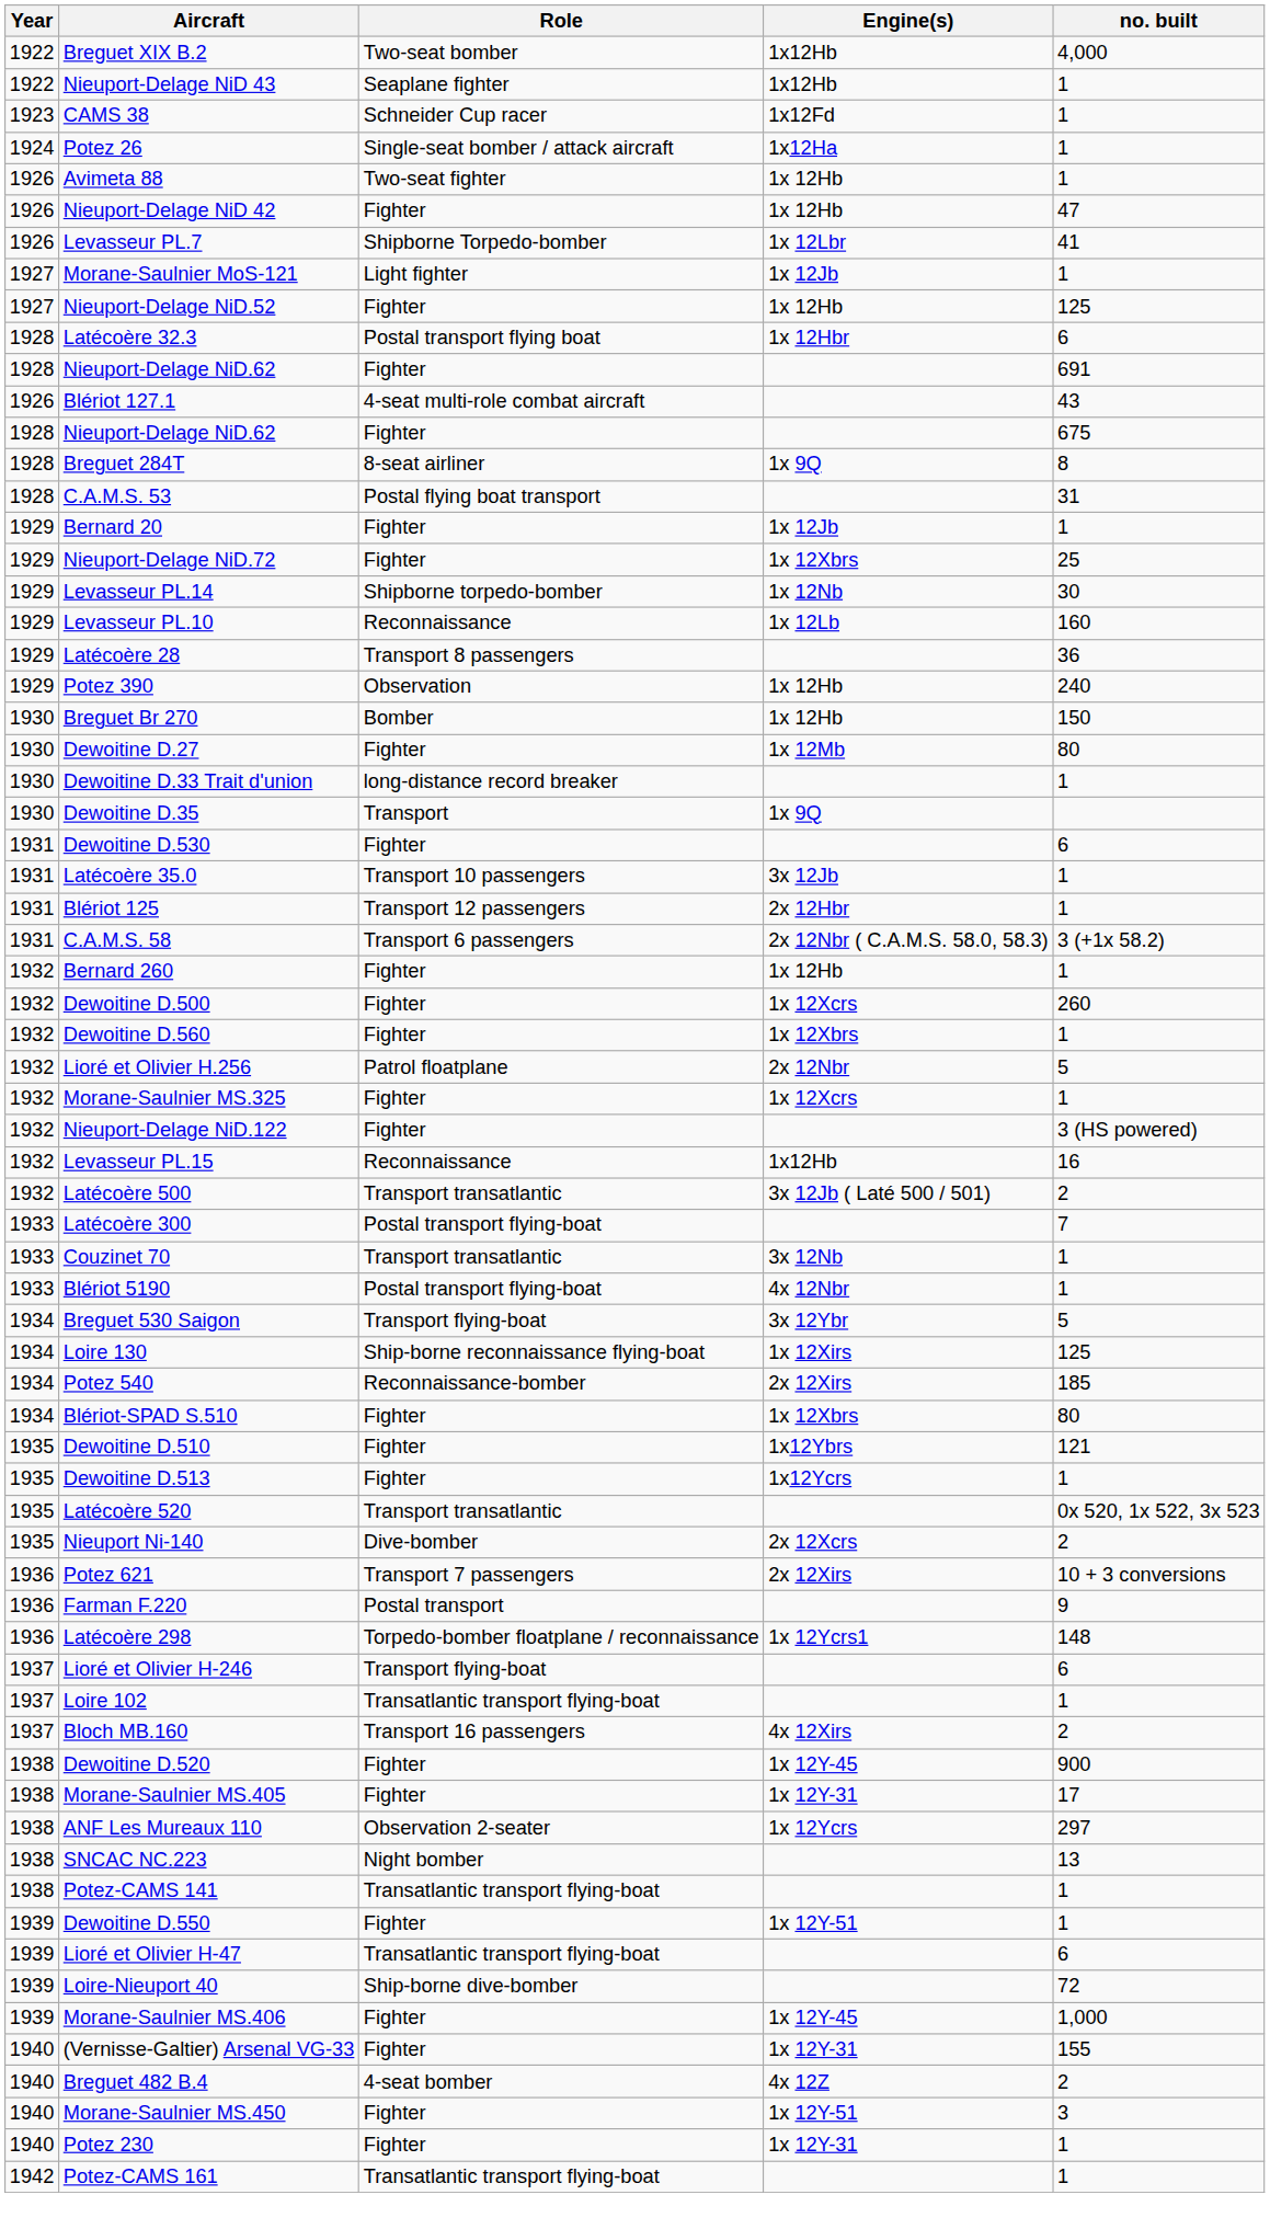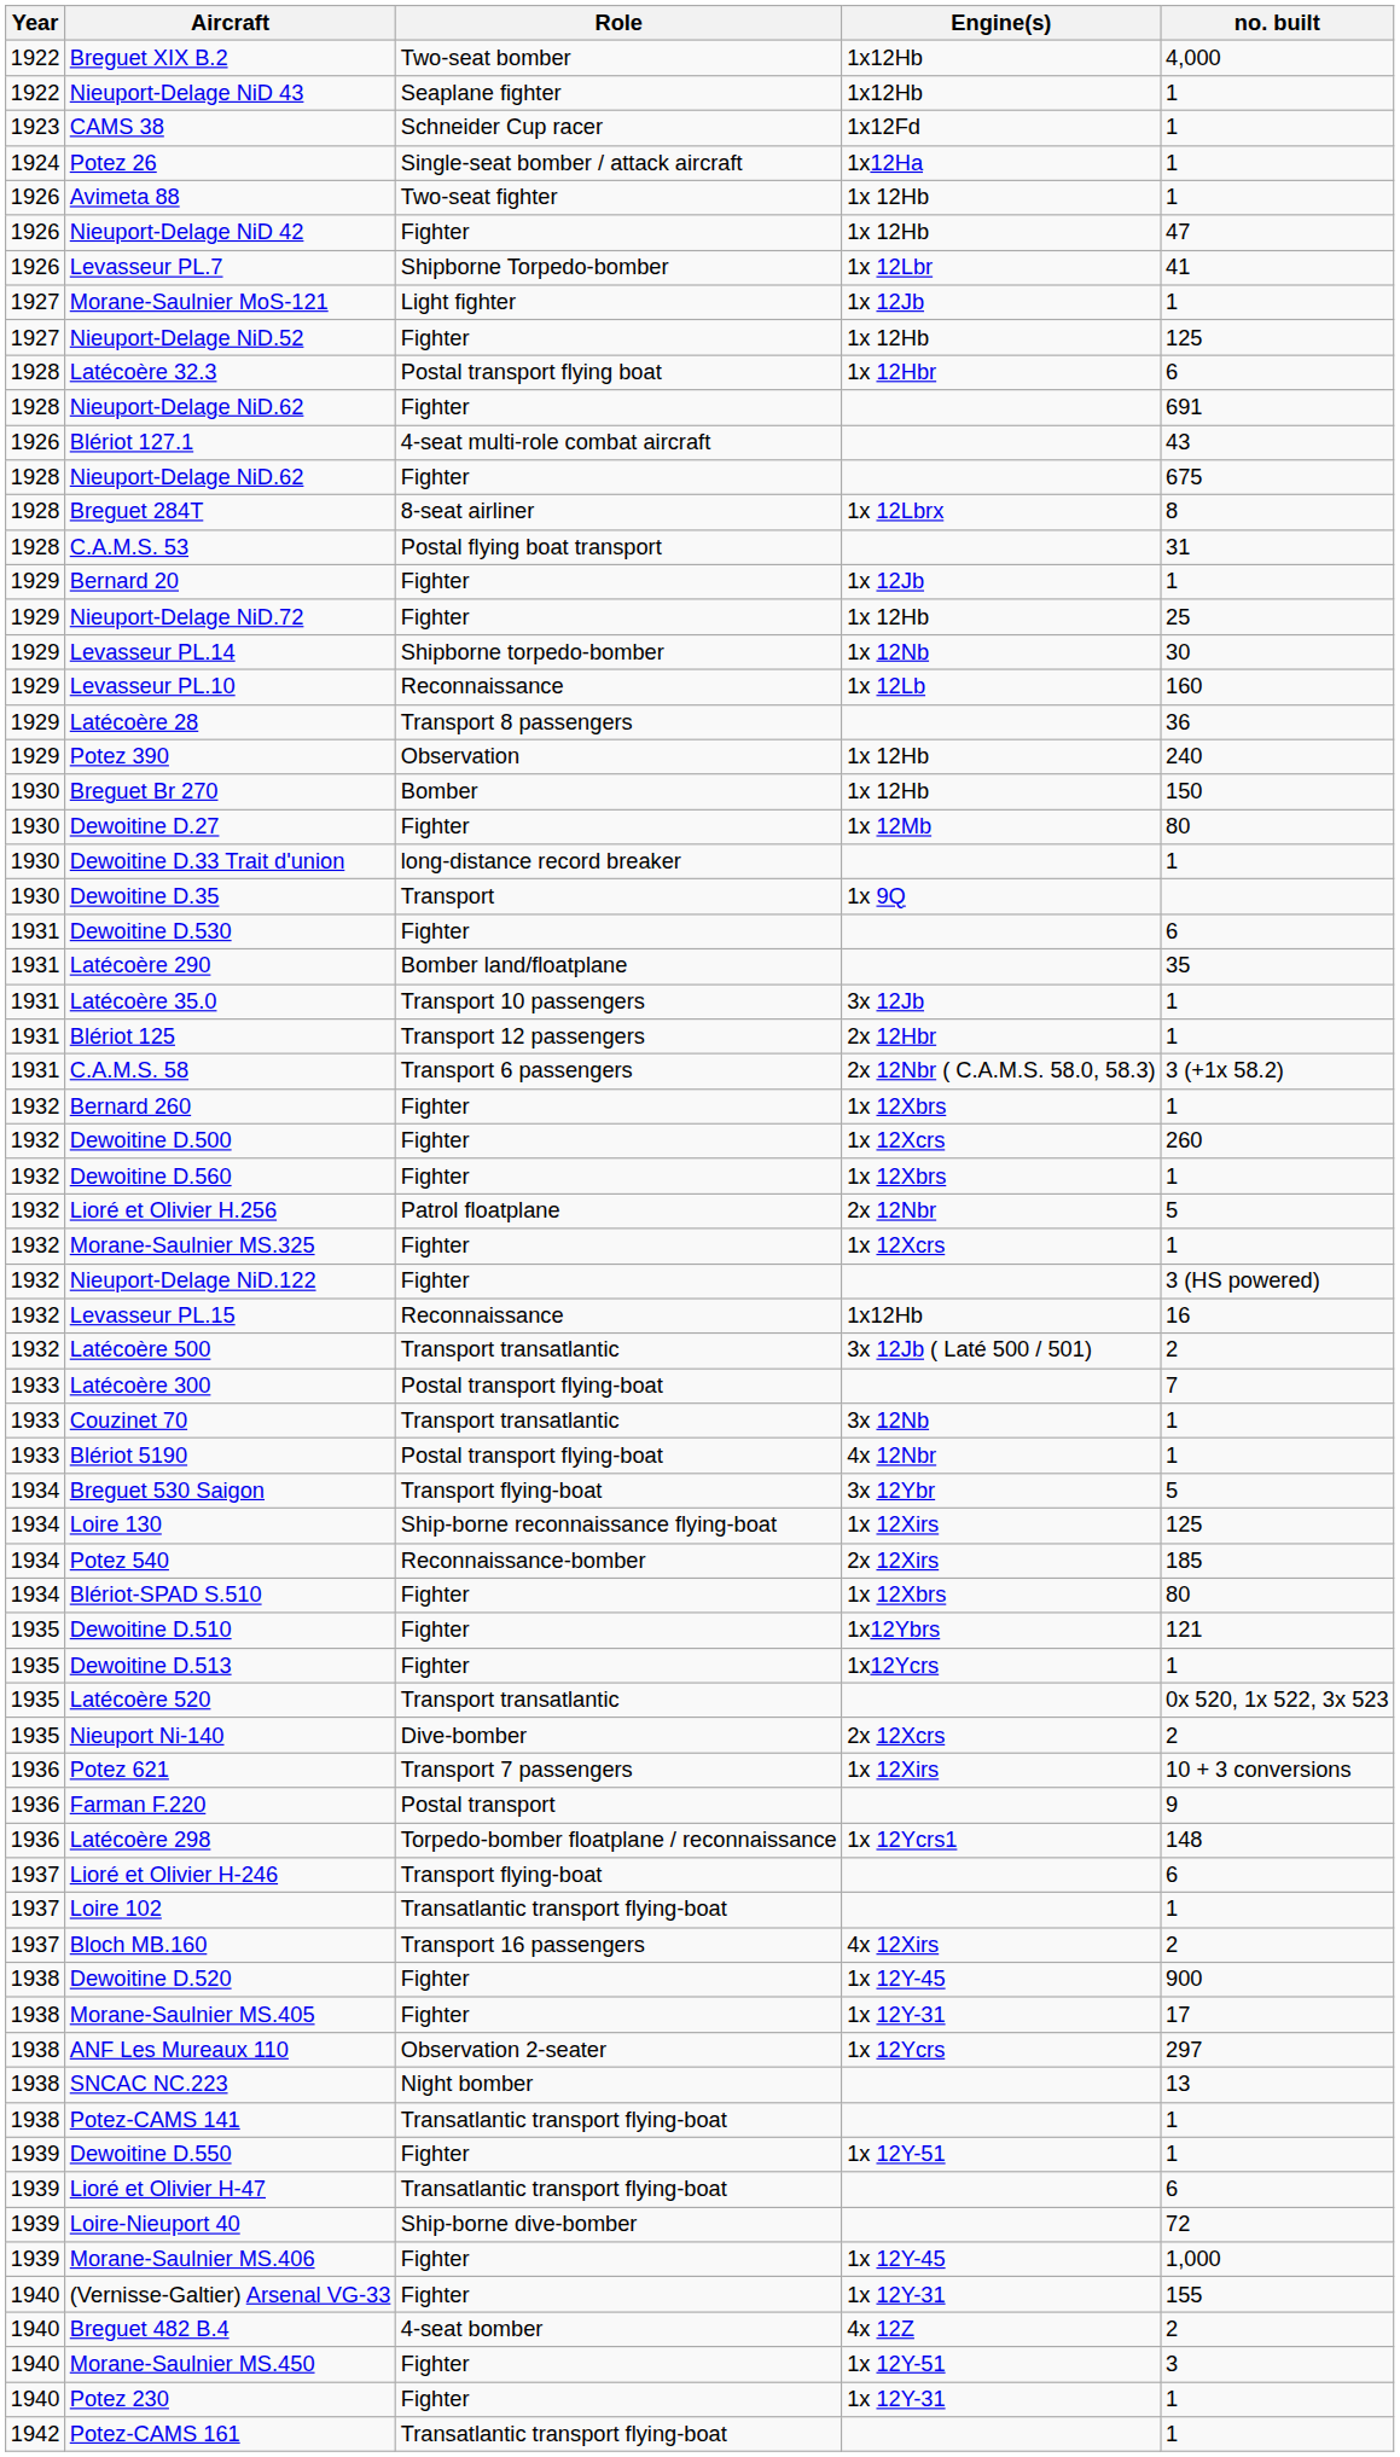 <table class="wikitable">
 <tr>
 <th>Year</th>
 <th>Aircraft</th>
 <th>Role</th>
 <th>Engine(s)</th>
 <th>no. built</th>
 </tr>
 <tr>
 <td>1922</td>
 <td><a href='#'>Breguet XIX B.2</a></td>
 <td>Two-seat bomber</td>
 <td>1x12Hb</td>
 <td>4,000</td>
 </tr>
 <tr>
 <td>1922</td>
 <td><a href='#'>Nieuport-Delage NiD 43</a></td>
 <td>Seaplane fighter</td>
 <td>1x12Hb</td>
 <td>1</td>
 </tr>
 <tr>
 <td>1923</td>
 <td><a href='#'>CAMS 38</a></td>
 <td>Schneider Cup racer</td>
 <td>1x12Fd</td>
 <td>1</td>
 </tr>
 <tr>
 <td>1924</td>
 <td><a href='#'>Potez 26</a></td>
 <td>Single-seat bomber / attack aircraft</td>
 <td>1x<a href='#'>12Ha</a></td>
 <td>1</td>
 </tr>
 <tr>
 <td>1926</td>
 <td><a href='#'>Avimeta 88</a></td>
 <td>Two-seat fighter</td>
 <td>1x 12Hb</td>
 <td>1</td>
 </tr>
 <tr>
 <td>1926</td>
 <td><a href='#'>Nieuport-Delage NiD 42</a></td>
 <td>Fighter</td>
 <td>1x 12Hb</td>
 <td>47</td>
 </tr>
 <tr>
 <td>1926</td>
 <td><a href='#'>Levasseur PL.7</a></td>
 <td>Shipborne Torpedo-bomber</td>
 <td>1x <a href='#'>12Lbr</a></td>
 <td>41</td>
 </tr>
 <tr>
 <td>1927</td>
 <td><a href='#'>Morane-Saulnier MoS-121</a></td>
 <td>Light fighter</td>
 <td>1x <a href='#'>12Jb</a></td>
 <td>1</td>
 </tr>
 <tr>
 <td>1927</td>
 <td><a href='#'>Nieuport-Delage NiD.52</a></td>
 <td>Fighter</td>
 <td>1x 12Hb</td>
 <td>125</td>
 </tr>
 <tr>
 <td>1928</td>
 <td><a href='#'>Latécoère 32.3</a></td>
 <td>Postal transport flying boat</td>
 <td>1x <a href='#'>12Hbr</a></td>
 <td>6</td>
 </tr>
 <tr>
 <td>1928</td>
 <td><a href='#'>Nieuport-Delage NiD.62</a></td>
 <td>Fighter</td>
 <td></td>
 <td>691</td>
 </tr>
 <tr>
 <td>1926</td>
 <td><a href='#'>Blériot 127.1</a></td>
 <td>4-seat multi-role combat aircraft</td>
 <td></td>
 <td>43</td>
 </tr>
 <tr>
 <td>1928</td>
 <td><a href='#'>Nieuport-Delage NiD.62</a></td>
 <td>Fighter</td>
 <td></td>
 <td>675</td>
 </tr>
 <tr>
 <td>1928</td>
 <td><a href='#'>Breguet 284T</a></td>
 <td>8-seat airliner</td>
-<td>1x <a href='#'>9Q</a></td>
+<td>1x <a href='#'>12Lbrx</a></td>
 <td>8</td>
 </tr>
 <tr>
 <td>1928</td>
 <td><a href='#'>C.A.M.S. 53</a></td>
 <td>Postal flying boat transport</td>
 <td></td>
 <td>31</td>
 </tr>
 <tr>
 <td>1929</td>
 <td><a href='#'>Bernard 20</a></td>
 <td>Fighter</td>
 <td>1x <a href='#'>12Jb</a></td>
 <td>1</td>
 </tr>
 <tr>
 <td>1929</td>
 <td><a href='#'>Nieuport-Delage NiD.72</a></td>
 <td>Fighter</td>
-<td>1x <a href='#'>12Xbrs</a></td>
+<td>1x 12Hb</td>
 <td>25</td>
 </tr>
 <tr>
 <td>1929</td>
 <td><a href='#'>Levasseur PL.14</a></td>
 <td>Shipborne torpedo-bomber</td>
 <td>1x <a href='#'>12Nb</a></td>
 <td>30</td>
 </tr>
 <tr>
 <td>1929</td>
 <td><a href='#'>Levasseur PL.10</a></td>
 <td>Reconnaissance</td>
 <td>1x <a href='#'>12Lb</a></td>
 <td>160</td>
 </tr>
 <tr>
 <td>1929</td>
 <td><a href='#'>Latécoère 28</a></td>
 <td>Transport 8 passengers</td>
 <td></td>
 <td>36</td>
 </tr>
 <tr>
 <td>1929</td>
 <td><a href='#'>Potez 390</a></td>
 <td>Observation</td>
 <td>1x 12Hb</td>
 <td>240</td>
 </tr>
 <tr>
 <td>1930</td>
 <td><a href='#'>Breguet Br 270</a></td>
 <td>Bomber</td>
 <td>1x 12Hb</td>
 <td>150</td>
 </tr>
 <tr>
 <td>1930</td>
 <td><a href='#'>Dewoitine D.27</a></td>
 <td>Fighter</td>
 <td>1x <a href='#'>12Mb</a></td>
 <td>80</td>
 </tr>
 <tr>
 <td>1930</td>
 <td><a href='#'>Dewoitine D.33 Trait d'union</a></td>
 <td>long-distance record breaker</td>
 <td></td>
 <td>1</td>
 </tr>
 <tr>
 <td>1930</td>
 <td><a href='#'>Dewoitine D.35</a></td>
 <td>Transport</td>
 <td>1x <a href='#'>9Q</a></td>
 <td></td>
 </tr>
 <tr>
 <td>1931</td>
 <td><a href='#'>Dewoitine D.530</a></td>
 <td>Fighter</td>
 <td></td>
 <td>6</td>
 </tr>
 <tr>
 <td>1931</td>
+<td><a href='#'>Latécoère 290</a></td>
+<td>Bomber land/floatplane</td>
+<td></td>
+<td>35</td>
+</tr>
+<tr>
+<td>1931</td>
 <td><a href='#'>Latécoère 35.0</a></td>
 <td>Transport 10 passengers</td>
 <td>3x <a href='#'>12Jb</a></td>
 <td>1</td>
 </tr>
 <tr>
 <td>1931</td>
 <td><a href='#'>Blériot 125</a></td>
 <td>Transport 12 passengers</td>
 <td>2x <a href='#'>12Hbr</a></td>
 <td>1</td>
 </tr>
 <tr>
 <td>1931</td>
 <td><a href='#'>C.A.M.S. 58</a></td>
 <td>Transport 6 passengers</td>
 <td>2x <a href='#'>12Nbr</a> ( C.A.M.S. 58.0, 58.3)</td>
 <td>3 (+1x 58.2)</td>
 </tr>
 <tr>
 <td>1932</td>
 <td><a href='#'>Bernard 260</a></td>
 <td>Fighter</td>
-<td>1x 12Hb</td>
+<td>1x <a href='#'>12Xbrs</a></td>
 <td>1</td>
 </tr>
 <tr>
 <td>1932</td>
 <td><a href='#'>Dewoitine D.500</a></td>
 <td>Fighter</td>
 <td>1x <a href='#'>12Xcrs</a></td>
 <td>260</td>
 </tr>
 <tr>
 <td>1932</td>
 <td><a href='#'>Dewoitine D.560</a></td>
 <td>Fighter</td>
 <td>1x <a href='#'>12Xbrs</a></td>
 <td>1</td>
 </tr>
 <tr>
 <td>1932</td>
 <td><a href='#'>Lioré et Olivier H.256</a></td>
 <td>Patrol floatplane</td>
 <td>2x <a href='#'>12Nbr</a></td>
 <td>5</td>
 </tr>
 <tr>
 <td>1932</td>
 <td><a href='#'>Morane-Saulnier MS.325</a></td>
 <td>Fighter</td>
 <td>1x <a href='#'>12Xcrs</a></td>
 <td>1</td>
 </tr>
 <tr>
 <td>1932</td>
 <td><a href='#'>Nieuport-Delage NiD.122</a></td>
 <td>Fighter</td>
 <td></td>
 <td>3 (HS powered)</td>
 </tr>
 <tr>
 <td>1932</td>
 <td><a href='#'>Levasseur PL.15</a></td>
 <td>Reconnaissance</td>
 <td>1x12Hb</td>
 <td>16</td>
 </tr>
 <tr>
 <td>1932</td>
 <td><a href='#'>Latécoère 500</a></td>
 <td>Transport transatlantic</td>
 <td>3x <a href='#'>12Jb</a> ( Laté 500 / 501)</td>
 <td>2</td>
 </tr>
 <tr>
 <td>1933</td>
 <td><a href='#'>Latécoère 300</a></td>
 <td>Postal transport flying-boat</td>
 <td></td>
 <td>7</td>
 </tr>
 <tr>
 <td>1933</td>
 <td><a href='#'>Couzinet 70</a></td>
 <td>Transport transatlantic</td>
 <td>3x <a href='#'>12Nb</a></td>
 <td>1</td>
 </tr>
 <tr>
 <td>1933</td>
 <td><a href='#'>Blériot 5190</a></td>
 <td>Postal transport flying-boat</td>
 <td>4x <a href='#'>12Nbr</a></td>
 <td>1</td>
 </tr>
 <tr>
 <td>1934</td>
 <td><a href='#'>Breguet 530 Saigon</a></td>
 <td>Transport flying-boat</td>
 <td>3x <a href='#'>12Ybr</a></td>
 <td>5</td>
 </tr>
 <tr>
 <td>1934</td>
 <td><a href='#'>Loire 130</a></td>
 <td>Ship-borne reconnaissance flying-boat</td>
 <td>1x <a href='#'>12Xirs</a></td>
 <td>125</td>
 </tr>
 <tr>
 <td>1934</td>
 <td><a href='#'>Potez 540</a></td>
 <td>Reconnaissance-bomber</td>
 <td>2x <a href='#'>12Xirs</a></td>
 <td>185</td>
 </tr>
 <tr>
 <td>1934</td>
 <td><a href='#'>Blériot-SPAD S.510</a></td>
 <td>Fighter</td>
 <td>1x <a href='#'>12Xbrs</a></td>
 <td>80</td>
 </tr>
 <tr>
 <td>1935</td>
 <td><a href='#'>Dewoitine D.510</a></td>
 <td>Fighter</td>
 <td>1x<a href='#'>12Ybrs</a></td>
 <td>121</td>
 </tr>
 <tr>
 <td>1935</td>
 <td><a href='#'>Dewoitine D.513</a></td>
 <td>Fighter</td>
 <td>1x<a href='#'>12Ycrs</a></td>
 <td>1</td>
 </tr>
 <tr>
 <td>1935</td>
 <td><a href='#'>Latécoère 520</a></td>
 <td>Transport transatlantic</td>
 <td></td>
 <td>0x 520, 1x 522, 3x 523</td>
 </tr>
 <tr>
 <td>1935</td>
 <td><a href='#'>Nieuport Ni-140</a></td>
 <td>Dive-bomber</td>
 <td>2x <a href='#'>12Xcrs</a></td>
 <td>2</td>
 </tr>
 <tr>
 <td>1936</td>
 <td><a href='#'>Potez 621</a></td>
 <td>Transport 7 passengers</td>
-<td>2x <a href='#'>12Xirs</a></td>
+<td>1x <a href='#'>12Xirs</a></td>
 <td>10 + 3 conversions</td>
 </tr>
 <tr>
 <td>1936</td>
 <td><a href='#'>Farman F.220</a></td>
 <td>Postal transport</td>
 <td></td>
 <td>9</td>
 </tr>
 <tr>
 <td>1936</td>
 <td><a href='#'>Latécoère 298</a></td>
 <td>Torpedo-bomber floatplane / reconnaissance</td>
 <td>1x <a href='#'>12Ycrs1</a></td>
 <td>148</td>
 </tr>
 <tr>
 <td>1937</td>
 <td><a href='#'>Lioré et Olivier H-246</a></td>
 <td>Transport flying-boat</td>
 <td></td>
 <td>6</td>
 </tr>
 <tr>
 <td>1937</td>
 <td><a href='#'>Loire 102</a></td>
 <td>Transatlantic transport flying-boat</td>
 <td></td>
 <td>1</td>
 </tr>
 <tr>
 <td>1937</td>
 <td><a href='#'>Bloch MB.160</a></td>
 <td>Transport 16 passengers</td>
 <td>4x <a href='#'>12Xirs</a></td>
 <td>2</td>
 </tr>
 <tr>
 <td>1938</td>
 <td><a href='#'>Dewoitine D.520</a></td>
 <td>Fighter</td>
 <td>1x <a href='#'>12Y-45</a></td>
 <td>900</td>
 </tr>
 <tr>
 <td>1938</td>
 <td><a href='#'>Morane-Saulnier MS.405</a></td>
 <td>Fighter</td>
 <td>1x <a href='#'>12Y-31</a></td>
 <td>17</td>
 </tr>
 <tr>
 <td>1938</td>
 <td><a href='#'>ANF Les Mureaux 110</a></td>
 <td>Observation 2-seater</td>
 <td>1x <a href='#'>12Ycrs</a></td>
 <td>297</td>
 </tr>
 <tr>
 <td>1938</td>
 <td><a href='#'>SNCAC NC.223</a></td>
 <td>Night bomber</td>
 <td></td>
 <td>13</td>
 </tr>
 <tr>
 <td>1938</td>
 <td><a href='#'>Potez-CAMS 141</a></td>
 <td>Transatlantic transport flying-boat</td>
 <td></td>
 <td>1</td>
 </tr>
 <tr>
 <td>1939</td>
 <td><a href='#'>Dewoitine D.550</a></td>
 <td>Fighter</td>
 <td>1x <a href='#'>12Y-51</a></td>
 <td>1</td>
 </tr>
 <tr>
 <td>1939</td>
 <td><a href='#'>Lioré et Olivier H-47</a></td>
 <td>Transatlantic transport flying-boat</td>
 <td></td>
 <td>6</td>
 </tr>
 <tr>
 <td>1939</td>
 <td><a href='#'>Loire-Nieuport 40</a></td>
 <td>Ship-borne dive-bomber</td>
 <td></td>
 <td>72</td>
 </tr>
 <tr>
 <td>1939</td>
 <td><a href='#'>Morane-Saulnier MS.406</a></td>
 <td>Fighter</td>
 <td>1x <a href='#'>12Y-45</a></td>
 <td>1,000</td>
 </tr>
 <tr>
 <td>1940</td>
 <td>(Vernisse-Galtier) <a href='#'>Arsenal VG-33</a></td>
 <td>Fighter</td>
 <td>1x <a href='#'>12Y-31</a></td>
 <td>155</td>
 </tr>
 <tr>
 <td>1940</td>
 <td><a href='#'>Breguet 482 B.4</a></td>
 <td>4-seat bomber</td>
 <td>4x <a href='#'>12Z</a></td>
 <td>2</td>
 </tr>
 <tr>
 <td>1940</td>
 <td><a href='#'>Morane-Saulnier MS.450</a></td>
 <td>Fighter</td>
 <td>1x <a href='#'>12Y-51</a></td>
 <td>3</td>
 </tr>
 <tr>
 <td>1940</td>
 <td><a href='#'>Potez 230</a></td>
 <td>Fighter</td>
 <td>1x <a href='#'>12Y-31</a></td>
 <td>1</td>
 </tr>
 <tr>
 <td>1942</td>
 <td><a href='#'>Potez-CAMS 161</a></td>
 <td>Transatlantic transport flying-boat</td>
 <td></td>
 <td>1</td>
 </tr>
 </table>
